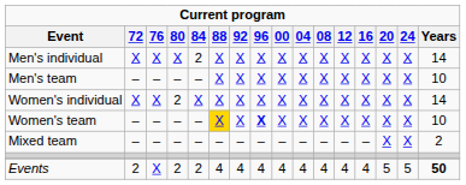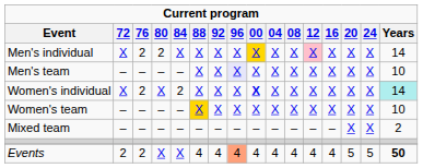 <table class="wikitable">
 <tr>
 <td colspan=31 align=center><strong>Current program</strong></td>
 </tr>
 <tr align=center>
 <th>Event</th>
 <th><a href='#'>72</a></th>
 <th><a href='#'>76</a></th>
 <th><a href='#'>80</a></th>
 <th><a href='#'>84</a></th>
 <th><a href='#'>88</a></th>
 <th><a href='#'>92</a></th>
 <th><a href='#'>96</a></th>
 <th><a href='#'>00</a></th>
 <th><a href='#'>04</a></th>
 <th><a href='#'>08</a></th>
 <th><a href='#'>12</a></th>
 <th><a href='#'>16</a></th>
 <th><a href='#'>20</a></th>
 <th><a href='#'>24</a></th>
 <th>Years</th>
 </tr>
 <tr align=center>
 <td align=left>Men's individual</td>
 <td><a href='#'>X</a></td>
-<td><a href='#'>X</a></td>
-<td><a href='#'>X</a></td>
+<td>2</td>
 <td>2</td>
 <td><a href='#'>X</a></td>
 <td><a href='#'>X</a></td>
 <td><a href='#'>X</a></td>
 <td><a href='#'>X</a></td>
+<td style="background: gold;"><a href='#'>X</a></td>
 <td><a href='#'>X</a></td>
 <td><a href='#'>X</a></td>
-<td><a href='#'>X</a></td>
+<td style="background: pink;"><a href='#'>X</a></td>
 <td><a href='#'>X</a></td>
 <td><a href='#'>X</a></td>
 <td><a href='#'>X</a></td>
 <td>14</td>
 </tr>
 <tr align=center>
 <td align=left>Men's team</td>
 <td>–</td>
 <td>–</td>
 <td>–</td>
 <td>–</td>
 <td><a href='#'>X</a></td>
 <td><a href='#'>X</a></td>
-<td><a href='#'>X</a></td>
+<td style="background: lavender;"><a href='#'>X</a></td>
 <td><a href='#'>X</a></td>
 <td><a href='#'>X</a></td>
 <td><a href='#'>X</a></td>
 <td><a href='#'>X</a></td>
 <td><a href='#'>X</a></td>
 <td><a href='#'>X</a></td>
 <td><a href='#'>X</a></td>
 <td>10</td>
 </tr>
 <tr align=center>
 <td align=left>Women's individual</td>
 <td><a href='#'>X</a></td>
+<td>2</td>
 <td><a href='#'>X</a></td>
 <td>2</td>
+<td><a href='#'>X</a></td>
+<td><a href='#'>X</a></td>
+<td><a href='#'>X</a></td>
+<td><strong><a href='#'>X</a></strong></td>
 <td><a href='#'>X</a></td>
 <td><a href='#'>X</a></td>
 <td><a href='#'>X</a></td>
 <td><a href='#'>X</a></td>
 <td><a href='#'>X</a></td>
 <td><a href='#'>X</a></td>
-<td><a href='#'>X</a></td>
-<td><a href='#'>X</a></td>
-<td><a href='#'>X</a></td>
-<td><a href='#'>X</a></td>
-<td><a href='#'>X</a></td>
-<td>14</td>
+<td style="background: paleturquoise;">14</td>
 </tr>
 <tr align=center>
 <td align=left>Women's team</td>
 <td>–</td>
 <td>–</td>
 <td>–</td>
 <td>–</td>
 <td style="background: gold;"><a href='#'>X</a></td>
 <td><a href='#'>X</a></td>
-<td><strong><a href='#'>X</a></strong></td>
+<td><a href='#'>X</a></td>
 <td><a href='#'>X</a></td>
 <td><a href='#'>X</a></td>
 <td><a href='#'>X</a></td>
 <td><a href='#'>X</a></td>
 <td><a href='#'>X</a></td>
 <td><a href='#'>X</a></td>
 <td><a href='#'>X</a></td>
 <td>10</td>
 </tr>
 <tr align=center>
 <td align=left>Mixed team</td>
 <td>–</td>
 <td>–</td>
 <td>–</td>
 <td>–</td>
 <td>–</td>
 <td>–</td>
 <td>–</td>
 <td>–</td>
 <td>–</td>
 <td>–</td>
 <td>–</td>
 <td>–</td>
 <td><a href='#'>X</a></td>
 <td><a href='#'>X</a></td>
 <td>2</td>
 </tr>
 <tr bgcolor=lightgray>
 <td></td>
 <td></td>
 <td></td>
 <td></td>
 <td></td>
 <td></td>
 <td></td>
 <td></td>
 <td></td>
 <td></td>
 <td></td>
 <td></td>
 <td></td>
 <td></td>
 <td></td>
 <td></td>
 </tr>
 <tr>
 </tr>
 <tr align=center>
 <td align=left><em>Events</em></td>
 <td>2</td>
+<td>2</td>
 <td><a href='#'>X</a></td>
-<td>2</td>
-<td>2</td>
+<td><a href='#'>X</a></td>
 <td>4</td>
 <td>4</td>
-<td>4</td>
+<td style="background: lightsalmon;">4</td>
 <td>4</td>
 <td>4</td>
 <td>4</td>
 <td>4</td>
 <td>4</td>
 <td>5</td>
 <td>5</td>
 <td><strong>50</strong></td>
 </tr>
 </table>
